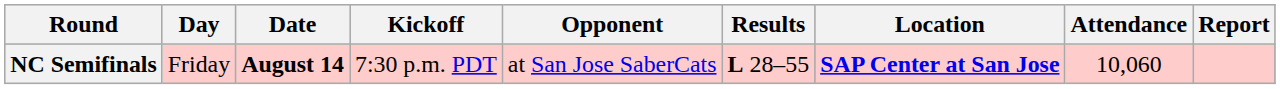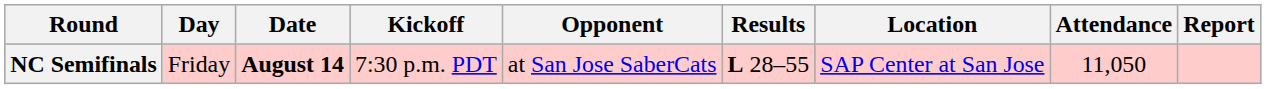 <table class="wikitable" style="font-size: 95%;">
 <tr>
 <th>Round</th>
 <th>Day</th>
 <th>Date</th>
 <th>Kickoff</th>
 <th>Opponent</th>
 <th>Results</th>
 <th>Location</th>
 <th>Attendance</th>
 <th>Report</th>
 </tr>
 <tr style=background:#ffcccc>
 <th align="center">NC Semifinals</th>
 <td align="center">Friday</td>
 <td align="center"><strong>August 14</strong></td>
 <td align="center">7:30 p.m. <a href='#'>PDT</a></td>
 <td align="center">at <a href='#'>San Jose SaberCats</a></td>
 <td align="center"><strong>L</strong> 28–55</td>
-<td align="center"><strong><a href='#'>SAP Center at San Jose</a></strong></td>
-<td align="center">10,060</td>
+<td align="center"><a href='#'>SAP Center at San Jose</a></td>
+<td align="center">11,050</td>
 <td align="center"></td>
 </tr>
 </table>
